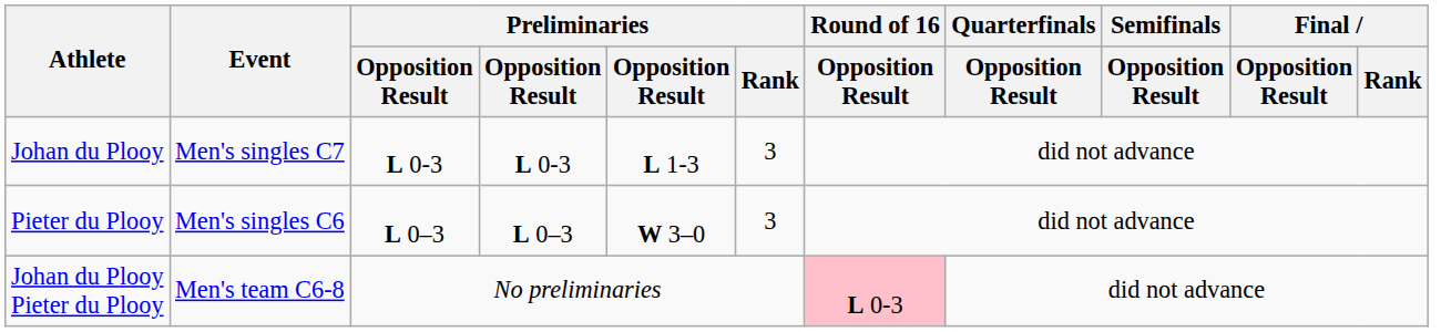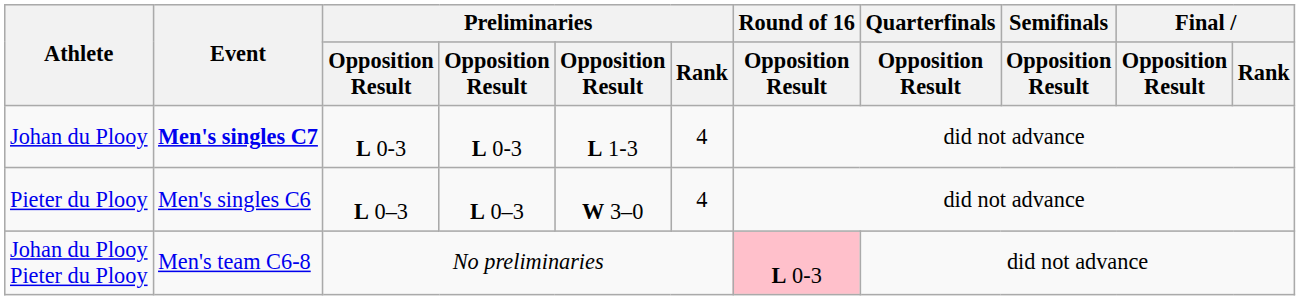 <table class=wikitable style="font-size:90%">
 <tr>
 <th rowspan="2">Athlete</th>
 <th rowspan="2">Event</th>
 <th colspan="4">Preliminaries</th>
 <th>Round of 16</th>
 <th>Quarterfinals</th>
 <th>Semifinals</th>
 <th colspan="2">Final / </th>
 </tr>
 <tr>
 <th>Opposition<br>Result</th>
 <th>Opposition<br>Result</th>
 <th>Opposition<br>Result</th>
 <th>Rank</th>
 <th>Opposition<br>Result</th>
 <th>Opposition<br>Result</th>
 <th>Opposition<br>Result</th>
 <th>Opposition<br>Result</th>
 <th>Rank</th>
 </tr>
 <tr>
 <td><a href='#'>Johan du Plooy</a></td>
-<td><a href='#'>Men's singles C7</a></td>
+<td><strong><a href='#'>Men's singles C7</a></strong></td>
 <td align="center"><br><strong>L</strong> 0-3</td>
 <td align="center"><br><strong>L</strong> 0-3</td>
 <td align="center"><br><strong>L</strong> 1-3</td>
-<td align="center">3</td>
+<td align="center">4</td>
 <td align="center" colspan="5">did not advance</td>
 </tr>
 <tr>
 <td><a href='#'>Pieter du Plooy</a></td>
 <td><a href='#'>Men's singles C6</a></td>
 <td align="center"><br><strong>L</strong> 0–3</td>
 <td align="center"><br><strong>L</strong> 0–3</td>
 <td align="center"><br><strong>W</strong> 3–0</td>
-<td align="center">3</td>
+<td align="center">4</td>
 <td align="center" colspan="5">did not advance</td>
 </tr>
 <tr>
 <td><a href='#'>Johan du Plooy</a><br> <a href='#'>Pieter du Plooy</a></td>
 <td><a href='#'>Men's team C6-8</a></td>
 <td align="center" colspan="4"><em>No preliminaries</em></td>
 <td align="center" style="background: pink;"><br><strong>L</strong> 0-3</td>
 <td align="center" colspan="4">did not advance</td>
 </tr>
 </table>
